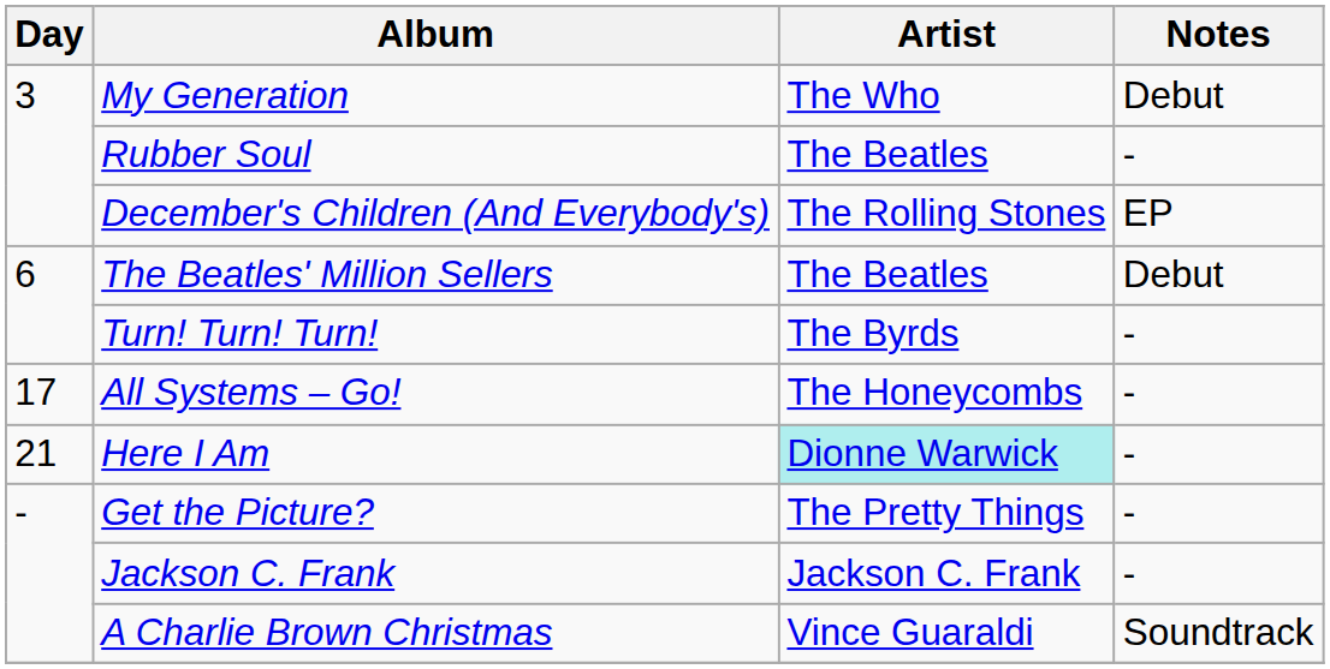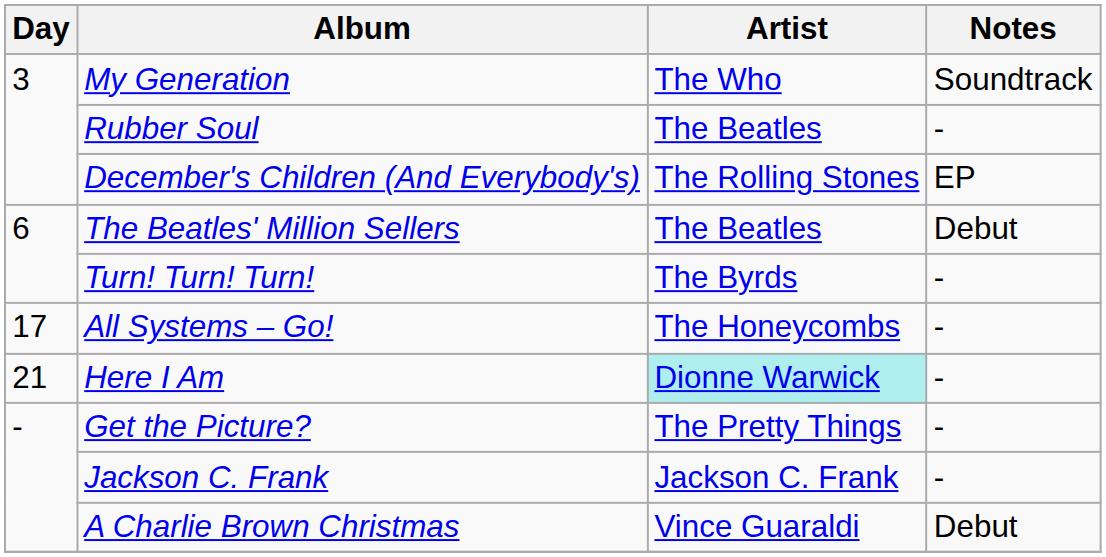 <table class="wikitable">
 <tr>
 <th>Day</th>
 <th>Album</th>
 <th>Artist</th>
 <th>Notes</th>
 </tr>
 <tr>
 <td rowspan="3" valign="top">3</td>
 <td><em><a href='#'>My Generation</a></em></td>
 <td><a href='#'>The Who</a></td>
-<td>Debut</td>
+<td>Soundtrack</td>
 </tr>
 <tr>
 <td><em><a href='#'>Rubber Soul</a></em></td>
 <td><a href='#'>The Beatles</a></td>
 <td>-</td>
 </tr>
 <tr>
 <td><em><a href='#'>December's Children (And Everybody's)</a></em></td>
 <td><a href='#'>The Rolling Stones</a></td>
 <td>EP</td>
 </tr>
 <tr>
 <td rowspan="2" valign="top">6</td>
 <td><em><a href='#'>The Beatles' Million Sellers</a></em></td>
 <td><a href='#'>The Beatles</a></td>
 <td>Debut</td>
 </tr>
 <tr>
 <td><em><a href='#'>Turn! Turn! Turn!</a></em></td>
 <td><a href='#'>The Byrds</a></td>
 <td>-</td>
 </tr>
 <tr>
 <td rowspan="1" valign="top">17</td>
 <td><em><a href='#'>All Systems – Go!</a></em></td>
 <td><a href='#'>The Honeycombs</a></td>
 <td>-</td>
 </tr>
 <tr>
 <td rowspan="1" valign="top">21</td>
 <td><em><a href='#'>Here I Am</a></em></td>
 <td style="background: paleturquoise;"><a href='#'>Dionne Warwick</a></td>
 <td>-</td>
 </tr>
 <tr>
 <td rowspan="3" valign="top">-</td>
 <td><em><a href='#'>Get the Picture?</a></em></td>
 <td><a href='#'>The Pretty Things</a></td>
 <td>-</td>
 </tr>
 <tr>
 <td><em><a href='#'>Jackson C. Frank</a></em></td>
 <td><a href='#'>Jackson C. Frank</a></td>
 <td>-</td>
 </tr>
 <tr>
 <td><em><a href='#'>A Charlie Brown Christmas</a></em></td>
 <td><a href='#'>Vince Guaraldi</a></td>
-<td>Soundtrack</td>
+<td>Debut</td>
 </tr>
 <tr>
 </tr>
 </table>
